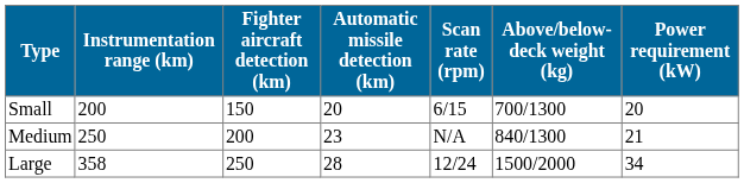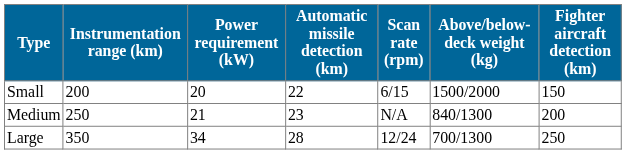 <table class="toccolours" border="1" cellspacing="1" cellpadding="2" style="margin:auto; border-collapse:collapse;">
 <tr style="background:#069; color:white;">
 <th>Type</th>
 <th>Instrumentation range (km)</th>
-<th>Fighter aircraft detection (km)</th>
+<th>Power requirement (kW)</th>
 <th>Automatic missile detection (km)</th>
 <th>Scan rate (rpm)</th>
 <th>Above/below-deck weight (kg)</th>
-<th>Power requirement (kW)</th>
+<th>Fighter aircraft detection (km)</th>
 </tr>
 <tr>
 <td>Small</td>
 <td>200</td>
+<td>20</td>
+<td>22</td>
+<td>6/15</td>
+<td>1500/2000</td>
 <td>150</td>
-<td>20</td>
-<td>6/15</td>
-<td>700/1300</td>
-<td>20</td>
 </tr>
 <tr>
 <td>Medium</td>
 <td>250</td>
-<td>200</td>
+<td>21</td>
 <td>23</td>
 <td>N/A</td>
 <td>840/1300</td>
-<td>21</td>
+<td>200</td>
 </tr>
 <tr>
 <td>Large</td>
-<td>358</td>
-<td>250</td>
+<td>350</td>
+<td>34</td>
 <td>28</td>
 <td>12/24</td>
-<td>1500/2000</td>
-<td>34</td>
+<td>700/1300</td>
+<td>250</td>
 </tr>
 </table>
